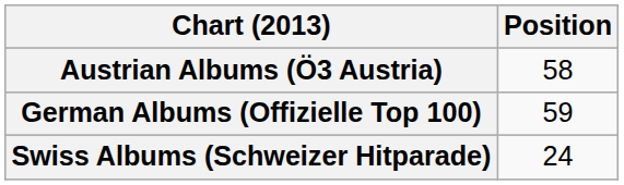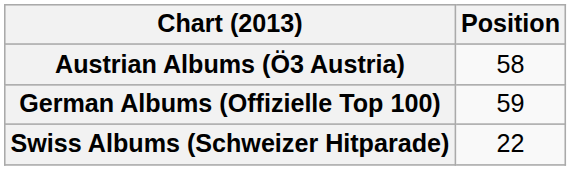 <table class="wikitable sortable plainrowheaders" style="text-align:center">
 <tr>
 <th scope="col">Chart (2013)</th>
 <th scope="col">Position</th>
 </tr>
 <tr>
 <th scope="row">Austrian Albums (Ö3 Austria)</th>
 <td>58</td>
 </tr>
 <tr>
 <th scope="row">German Albums (Offizielle Top 100)</th>
 <td>59</td>
 </tr>
 <tr>
 <th scope="row">Swiss Albums (Schweizer Hitparade)</th>
-<td>24</td>
+<td>22</td>
 </tr>
 </table>
